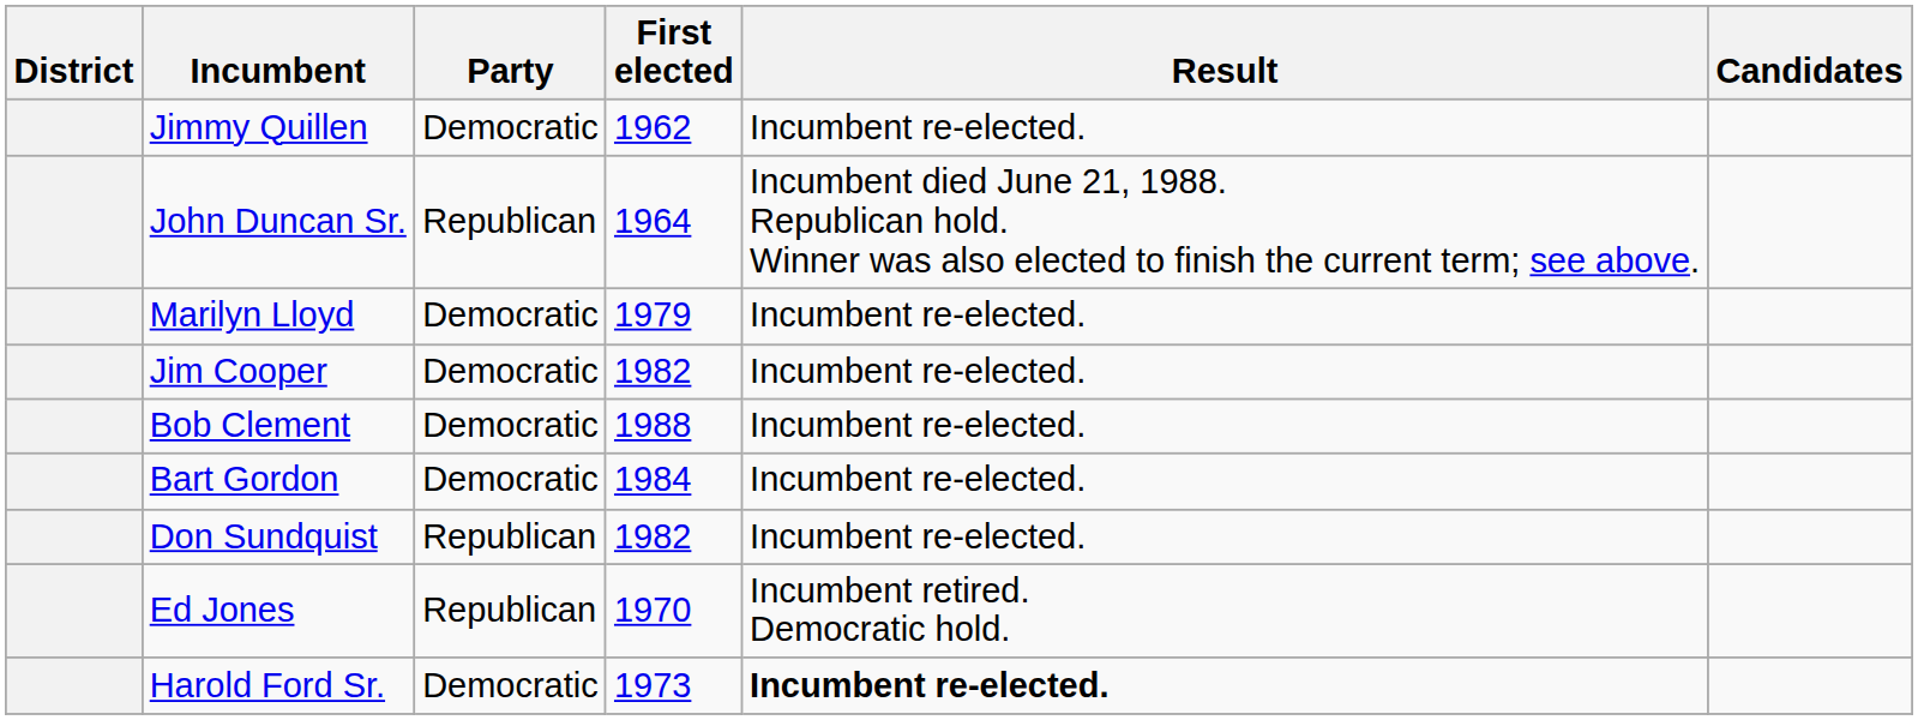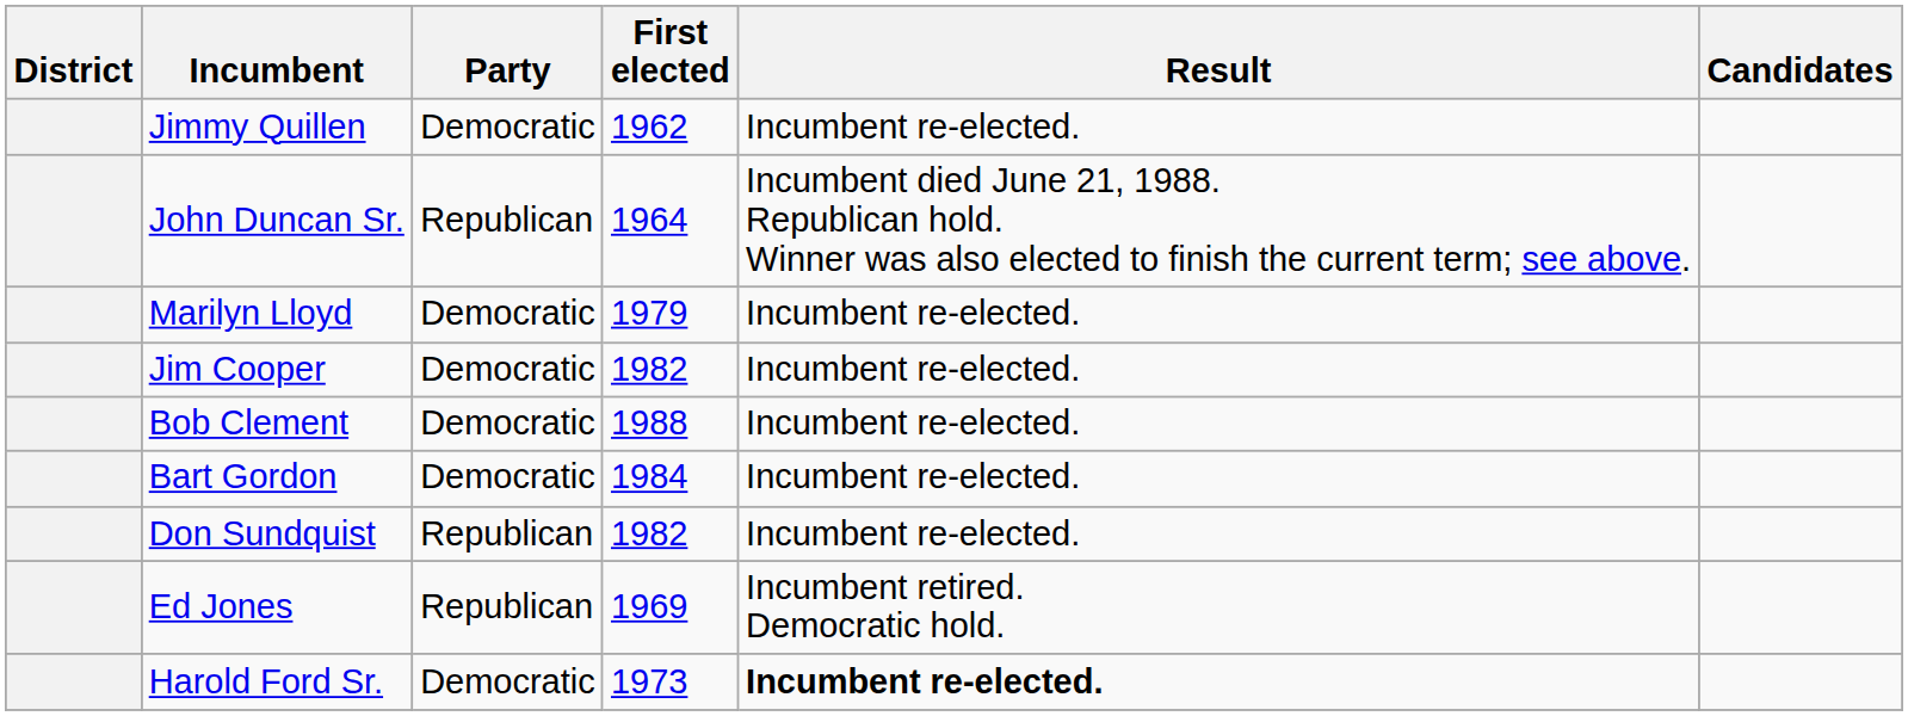 <table class=wikitable>
 <tr valign=bottom>
 <th>District</th>
 <th>Incumbent</th>
 <th>Party</th>
 <th>First<br>elected</th>
 <th>Result</th>
 <th>Candidates</th>
 </tr>
 <tr>
 <th></th>
 <td><a href='#'>Jimmy Quillen</a></td>
 <td>Democratic</td>
 <td><a href='#'>1962</a></td>
 <td>Incumbent re-elected.</td>
 <td nowrap></td>
 </tr>
 <tr>
 <th></th>
 <td><a href='#'>John Duncan Sr.</a></td>
 <td>Republican</td>
 <td><a href='#'>1964</a></td>
 <td>Incumbent died June 21, 1988.<br>Republican hold.<br>Winner was also elected to finish the current term; <a href='#'>see above</a>.</td>
 <td nowrap></td>
 </tr>
 <tr>
 <th></th>
 <td><a href='#'>Marilyn Lloyd</a></td>
 <td>Democratic</td>
 <td><a href='#'>1979</a></td>
 <td>Incumbent re-elected.</td>
 <td nowrap></td>
 </tr>
 <tr>
 <th></th>
 <td><a href='#'>Jim Cooper</a></td>
 <td>Democratic</td>
 <td><a href='#'>1982</a></td>
 <td>Incumbent re-elected.</td>
 <td nowrap></td>
 </tr>
 <tr>
 <th></th>
 <td><a href='#'>Bob Clement</a></td>
 <td>Democratic</td>
 <td><a href='#'>1988</a></td>
 <td>Incumbent re-elected.</td>
 <td nowrap></td>
 </tr>
 <tr>
 <th></th>
 <td><a href='#'>Bart Gordon</a></td>
 <td>Democratic</td>
 <td><a href='#'>1984</a></td>
 <td>Incumbent re-elected.</td>
 <td nowrap></td>
 </tr>
 <tr>
 <th></th>
 <td><a href='#'>Don Sundquist</a></td>
 <td>Republican</td>
 <td><a href='#'>1982</a></td>
 <td>Incumbent re-elected.</td>
 <td nowrap></td>
 </tr>
 <tr>
 <th></th>
 <td><a href='#'>Ed Jones</a></td>
 <td>Republican</td>
-<td><a href='#'>1970</a></td>
+<td><a href='#'>1969</a></td>
 <td>Incumbent retired.<br>Democratic hold.</td>
 <td nowrap></td>
 </tr>
 <tr>
 <th></th>
 <td><a href='#'>Harold Ford Sr.</a></td>
 <td>Democratic</td>
 <td><a href='#'>1973</a></td>
 <td><strong>Incumbent re-elected.</strong></td>
 <td nowrap></td>
 </tr>
 </table>
